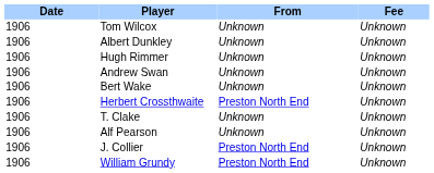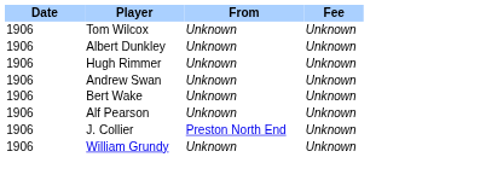 <table border="0" cellspacing="0" cellpadding="2">
 <tr bgcolor=AAD0FF>
 <th width=20%>Date</th>
 <th width=25%>Player</th>
 <th width=30%>From</th>
 <th width=15%>Fee</th>
 </tr>
 <tr>
 <td>1906</td>
 <td>Tom Wilcox</td>
 <td><em>Unknown</em></td>
 <td><em>Unknown</em></td>
 </tr>
 <tr>
 <td>1906</td>
 <td>Albert Dunkley</td>
 <td><em>Unknown</em></td>
 <td><em>Unknown</em></td>
 </tr>
 <tr>
 <td>1906</td>
 <td>Hugh Rimmer</td>
 <td><em>Unknown</em></td>
 <td><em>Unknown</em></td>
 </tr>
 <tr>
 <td>1906</td>
 <td>Andrew Swan</td>
 <td><em>Unknown</em></td>
 <td><em>Unknown</em></td>
 </tr>
 <tr>
 <td>1906</td>
 <td>Bert Wake</td>
 <td><em>Unknown</em></td>
 <td><em>Unknown</em></td>
 </tr>
 <tr>
 <td>1906</td>
-<td><a href='#'>Herbert Crossthwaite</a></td>
-<td><a href='#'>Preston North End</a></td>
-<td><em>Unknown</em></td>
-</tr>
-<tr>
-<td>1906</td>
-<td>T. Clake</td>
-<td><em>Unknown</em></td>
-<td><em>Unknown</em></td>
-</tr>
-<tr>
-<td>1906</td>
 <td>Alf Pearson</td>
 <td><em>Unknown</em></td>
 <td><em>Unknown</em></td>
 </tr>
 <tr>
 <td>1906</td>
 <td>J. Collier</td>
 <td><a href='#'>Preston North End</a></td>
 <td><em>Unknown</em></td>
 </tr>
 <tr>
 <td>1906</td>
 <td><a href='#'>William Grundy</a></td>
-<td><a href='#'>Preston North End</a></td>
+<td><em>Unknown</em></td>
 <td><em>Unknown</em></td>
 </tr>
 <tr>
 </tr>
 </table>
